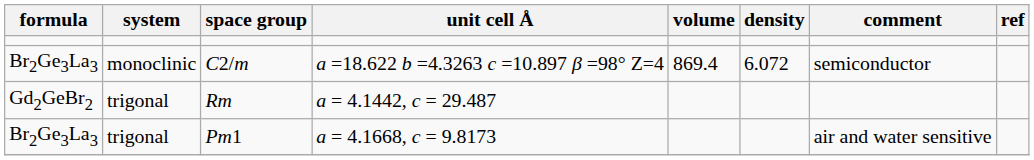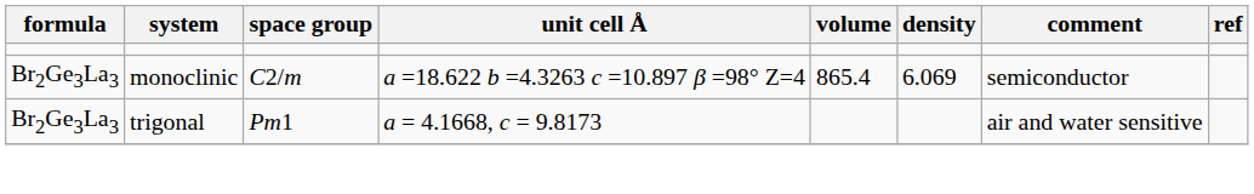 <table class="wikitable">
 <tr>
 <th>formula</th>
 <th>system</th>
 <th>space group</th>
 <th>unit cell Å</th>
 <th>volume</th>
 <th>density</th>
 <th>comment</th>
 <th>ref</th>
 </tr>
 <tr>
 <td></td>
 <td></td>
 <td></td>
 <td></td>
 <td></td>
 <td></td>
 <td></td>
 <td></td>
 </tr>
 <tr>
 <td>Br<sub>2</sub>Ge<sub>3</sub>La<sub>3</sub></td>
 <td>monoclinic</td>
 <td><em>C</em>2/<em>m</em></td>
 <td><em>a</em> =18.622 <em>b</em> =4.3263 <em>c</em> =10.897 <em>β</em> =98° Z=4</td>
-<td>869.4</td>
-<td>6.072</td>
+<td>865.4</td>
+<td>6.069</td>
 <td>semiconductor</td>
-<td></td>
-</tr>
-<tr>
-<td>Gd<sub>2</sub>GeBr<sub>2</sub></td>
-<td>trigonal</td>
-<td><em>R</em><em>m</em></td>
-<td><em>a</em> = 4.1442, <em>c</em> = 29.487</td>
-<td></td>
-<td></td>
-<td></td>
 <td></td>
 </tr>
 <tr>
 <td>Br<sub>2</sub>Ge<sub>3</sub>La<sub>3</sub></td>
 <td>trigonal</td>
 <td><em>P</em><em>m</em>1</td>
 <td><em>a</em> = 4.1668, <em>c</em> = 9.8173</td>
 <td></td>
 <td></td>
 <td>air and water sensitive</td>
 <td></td>
 </tr>
 <tr>
 </tr>
 </table>
